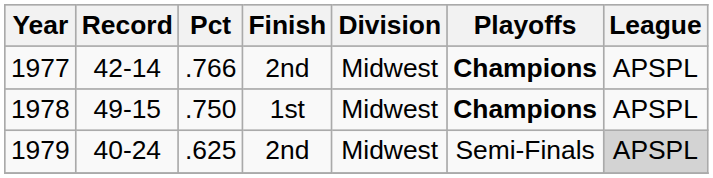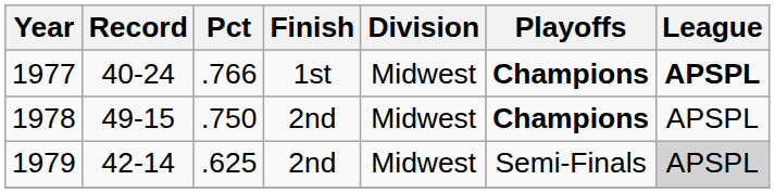 <table class="wikitable">
 <tr style="background: #F2F2F2;">
 <th>Year</th>
 <th>Record</th>
 <th>Pct</th>
 <th>Finish</th>
 <th>Division</th>
 <th>Playoffs</th>
 <th>League</th>
 </tr>
 <tr align=center>
 <td>1977</td>
-<td>42-14</td>
+<td>40-24</td>
 <td>.766</td>
+<td>1st</td>
+<td>Midwest</td>
+<td><strong>Champions</strong></td>
+<td><strong>APSPL</strong></td>
+</tr>
+<tr align=center>
+<td>1978</td>
+<td>49-15</td>
+<td>.750</td>
 <td>2nd</td>
 <td>Midwest</td>
 <td><strong>Champions</strong></td>
 <td>APSPL</td>
 </tr>
 <tr align=center>
-<td>1978</td>
-<td>49-15</td>
-<td>.750</td>
-<td>1st</td>
-<td>Midwest</td>
-<td><strong>Champions</strong></td>
-<td>APSPL</td>
-</tr>
-<tr align=center>
 <td>1979</td>
-<td>40-24</td>
+<td>42-14</td>
 <td>.625</td>
 <td>2nd</td>
 <td>Midwest</td>
 <td>Semi-Finals</td>
 <td style="background: lightgrey;">APSPL</td>
 </tr>
 <tr align=center>
 </tr>
 </table>
